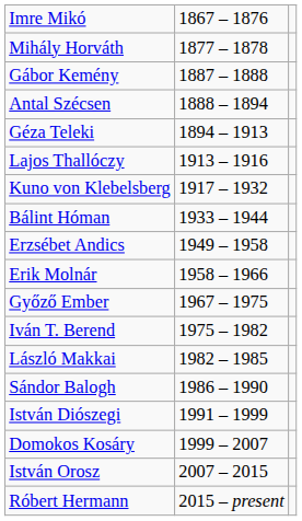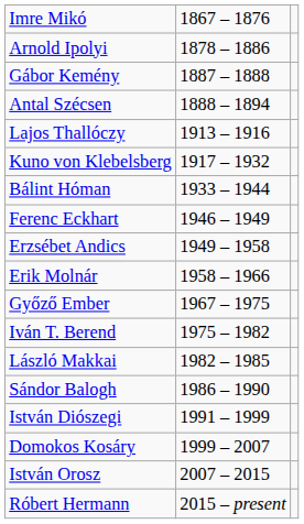 <table class="wikitable">
 <tr>
 <td><a href='#'>Imre Mikó</a></td>
 <td>1867 – 1876</td>
 <td></td>
 </tr>
 <tr>
-<td><a href='#'>Mihály Horváth</a></td>
-<td>1877 – 1878</td>
+<td><a href='#'>Arnold Ipolyi</a></td>
+<td>1878 – 1886</td>
 <td></td>
 </tr>
 <tr>
 <td><a href='#'>Gábor Kemény</a></td>
 <td>1887 – 1888</td>
 <td></td>
 </tr>
 <tr>
 <td><a href='#'>Antal Szécsen</a></td>
 <td>1888 – 1894</td>
-<td></td>
-</tr>
-<tr>
-<td><a href='#'>Géza Teleki</a></td>
-<td>1894 – 1913</td>
 <td></td>
 </tr>
 <tr>
 <td><a href='#'>Lajos Thallóczy</a></td>
 <td>1913 – 1916</td>
 <td></td>
 </tr>
 <tr>
 <td><a href='#'>Kuno von Klebelsberg</a></td>
 <td>1917 – 1932</td>
 <td></td>
 </tr>
 <tr>
 <td><a href='#'>Bálint Hóman</a></td>
 <td>1933 – 1944</td>
+<td></td>
+</tr>
+<tr>
+<td><a href='#'>Ferenc Eckhart</a></td>
+<td>1946 – 1949</td>
 <td></td>
 </tr>
 <tr>
 <td><a href='#'>Erzsébet Andics</a></td>
 <td>1949 – 1958</td>
 <td></td>
 </tr>
 <tr>
 <td><a href='#'>Erik Molnár</a></td>
 <td>1958 – 1966</td>
 <td></td>
 </tr>
 <tr>
 <td><a href='#'>Győző Ember</a></td>
 <td>1967 – 1975</td>
 <td></td>
 </tr>
 <tr>
 <td><a href='#'>Iván T. Berend</a></td>
 <td>1975 – 1982</td>
 <td></td>
 </tr>
 <tr>
 <td><a href='#'>László Makkai</a></td>
 <td>1982 – 1985</td>
 <td></td>
 </tr>
 <tr>
 <td><a href='#'>Sándor Balogh</a></td>
 <td>1986 – 1990</td>
 <td></td>
 </tr>
 <tr>
 <td><a href='#'>István Diószegi</a></td>
 <td>1991 – 1999</td>
 <td></td>
 </tr>
 <tr>
 <td><a href='#'>Domokos Kosáry</a></td>
 <td>1999 – 2007</td>
 <td></td>
 </tr>
 <tr>
 <td><a href='#'>István Orosz</a></td>
 <td>2007 – 2015</td>
 <td></td>
 </tr>
 <tr>
 <td><a href='#'>Róbert Hermann</a></td>
 <td>2015 – <em>present</em></td>
 <td></td>
 </tr>
 </table>
